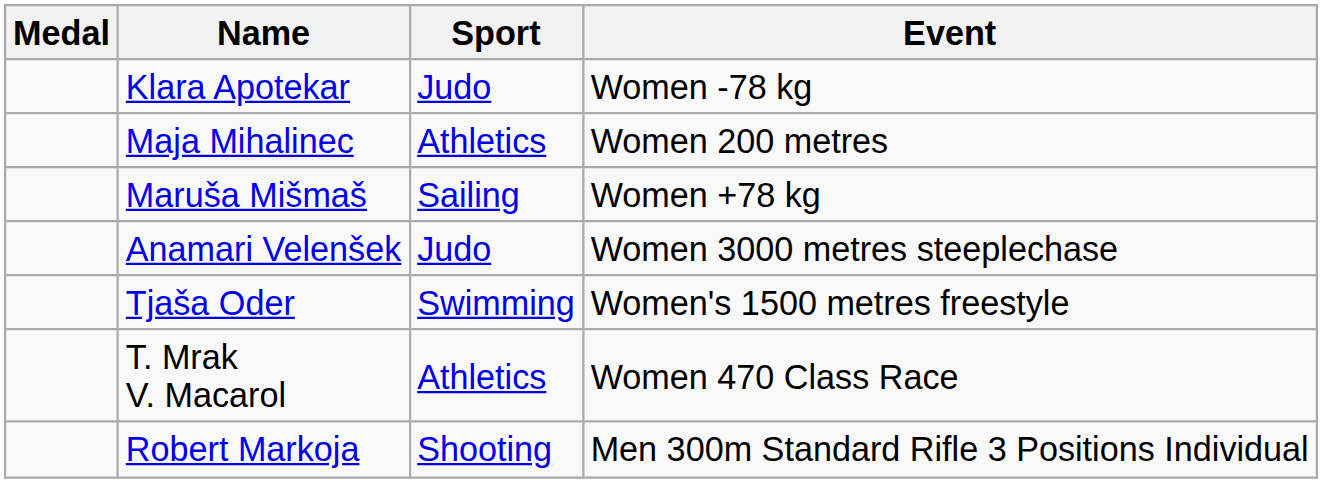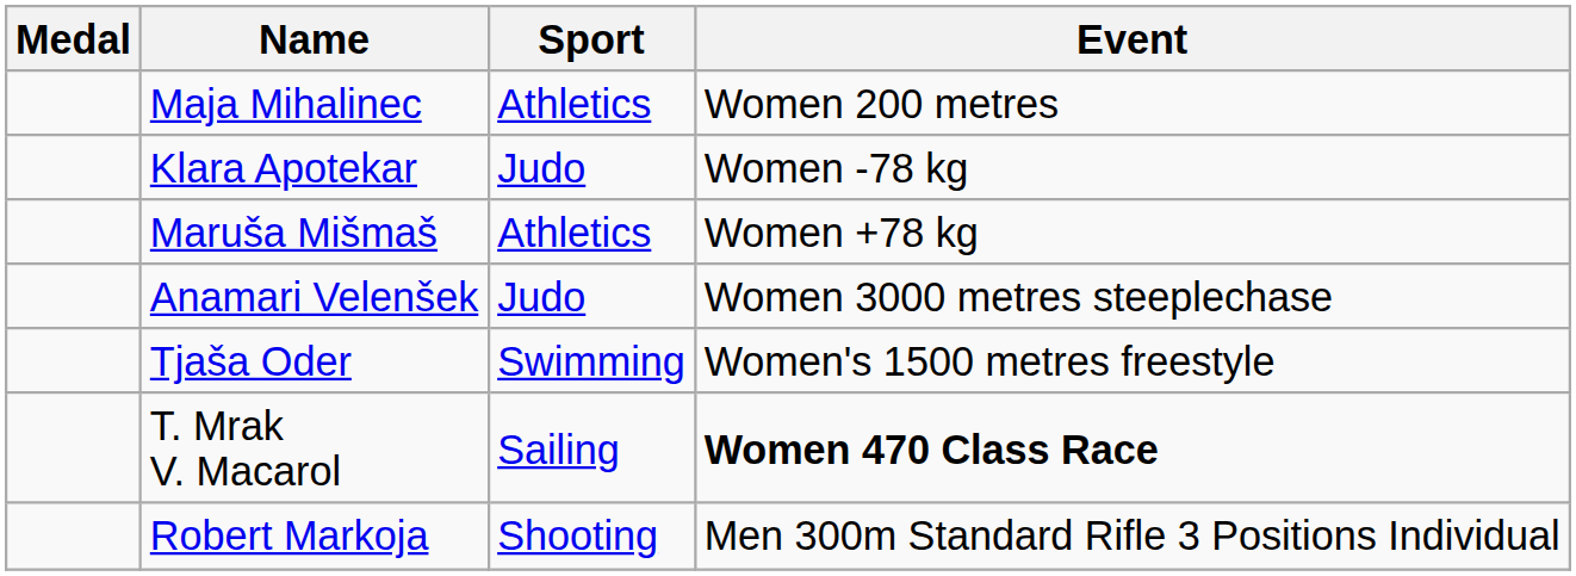 <table class="wikitable sortable" style="font-size: 95%;">
 <tr>
 <th>Medal</th>
 <th>Name</th>
 <th>Sport</th>
 <th>Event</th>
 </tr>
 <tr>
 <td></td>
+<td><a href='#'>Maja Mihalinec</a></td>
+<td><a href='#'>Athletics</a></td>
+<td>Women 200 metres</td>
+</tr>
+<tr>
+<td></td>
 <td><a href='#'>Klara Apotekar</a></td>
 <td><a href='#'>Judo</a></td>
 <td>Women -78 kg</td>
 </tr>
 <tr>
 <td></td>
-<td><a href='#'>Maja Mihalinec</a></td>
+<td><a href='#'>Maruša Mišmaš</a></td>
 <td><a href='#'>Athletics</a></td>
-<td>Women 200 metres</td>
-</tr>
-<tr>
-<td></td>
-<td><a href='#'>Maruša Mišmaš</a></td>
-<td><a href='#'>Sailing</a></td>
 <td>Women +78 kg</td>
 </tr>
 <tr>
 <td></td>
 <td><a href='#'>Anamari Velenšek</a></td>
 <td><a href='#'>Judo</a></td>
 <td>Women 3000 metres steeplechase</td>
 </tr>
 <tr>
 <td></td>
 <td><a href='#'>Tjaša Oder</a></td>
 <td><a href='#'>Swimming</a></td>
 <td>Women's 1500 metres freestyle</td>
 </tr>
 <tr>
 <td></td>
 <td>T. Mrak<br>V. Macarol</td>
-<td><a href='#'>Athletics</a></td>
-<td>Women 470 Class Race</td>
+<td><a href='#'>Sailing</a></td>
+<td><strong>Women 470 Class Race</strong></td>
 </tr>
 <tr>
 <td></td>
 <td><a href='#'>Robert Markoja</a></td>
 <td><a href='#'>Shooting</a></td>
 <td>Men 300m Standard Rifle 3 Positions Individual</td>
 </tr>
 </table>
